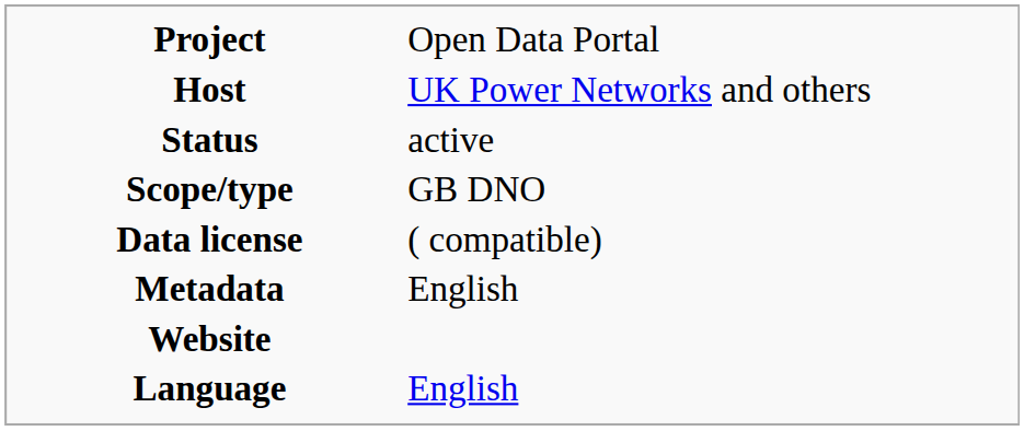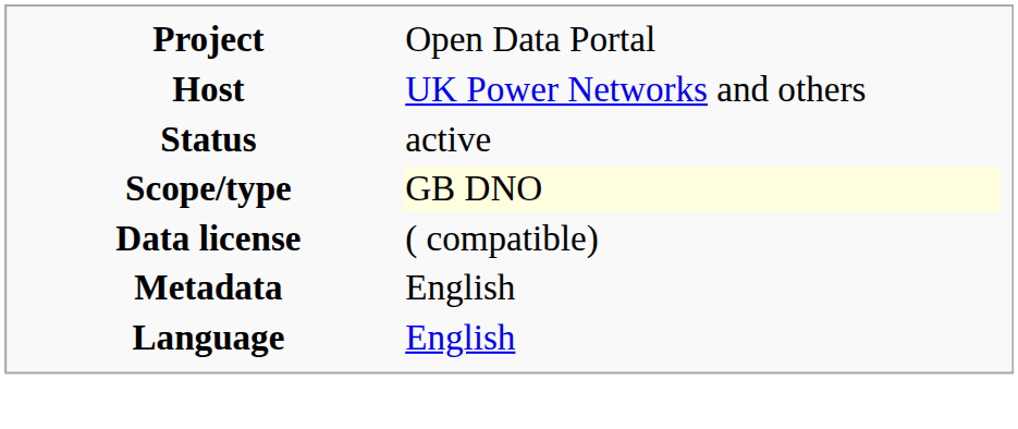 <table class="infobox" style="width: 28em">
 <tr>
 <th style="width: 35%">Project</th>
 <td style="width: 55%">Open Data Portal</td>
 </tr>
 <tr>
 <th>Host</th>
 <td><a href='#'>UK Power Networks</a> and others</td>
 </tr>
 <tr>
 <th>Status</th>
 <td>active</td>
 </tr>
 <tr>
 <th>Scope/type</th>
-<td>GB DNO</td>
+<td style="background: lightyellow;">GB DNO</td>
 </tr>
 <tr>
 <th>Data license</th>
 <td>(<a href='#'></a> compatible)</td>
 </tr>
 <tr>
 <th>Metadata</th>
 <td>English</td>
 </tr>
 <tr>
-<th>Website</th>
-<td></td>
-</tr>
-<tr>
 <th>Language</th>
 <td><a href='#'>English</a></td>
 </tr>
 </table>
